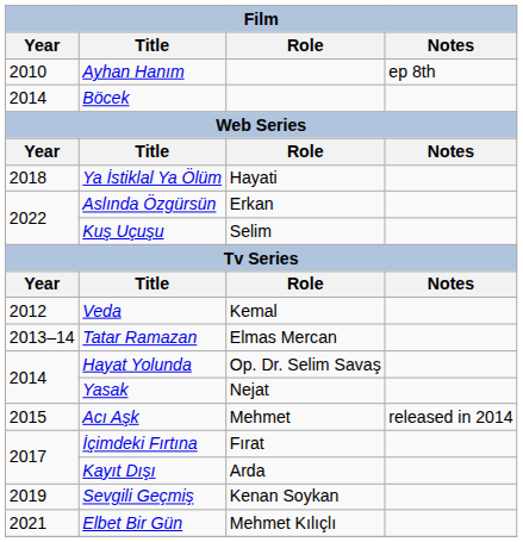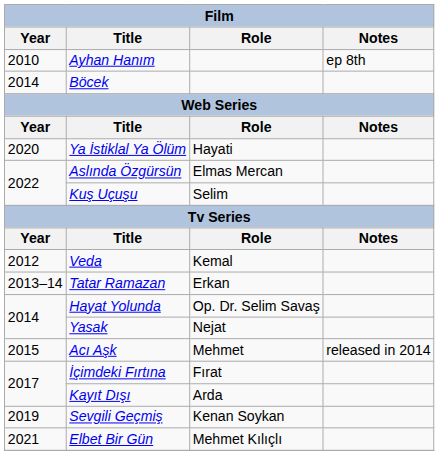 <table class="wikitable" style="font-size: 90%;">
 <tr>
 <th colspan="4" style="background:LightSteelBlue">Film</th>
 </tr>
 <tr>
 <th>Year</th>
 <th>Title</th>
 <th>Role</th>
 <th>Notes</th>
 </tr>
 <tr>
 <td>2010</td>
 <td><em><a href='#'>Ayhan Hanım</a></em></td>
 <td></td>
 <td>ep 8th</td>
 </tr>
 <tr>
 <td>2014</td>
 <td><em><a href='#'>Böcek</a></em></td>
 <td></td>
 <td></td>
 </tr>
 <tr>
 <th colspan="4" style="background:LightSteelBlue">Web Series</th>
 </tr>
 <tr>
 <th>Year</th>
 <th>Title</th>
 <th>Role</th>
 <th>Notes</th>
 </tr>
 <tr>
-<td>2018</td>
+<td>2020</td>
 <td><em><a href='#'>Ya İstiklal Ya Ölüm</a></em></td>
 <td>Hayati</td>
 <td></td>
 </tr>
 <tr>
 <td rowspan="2">2022</td>
 <td><em><a href='#'>Aslında Özgürsün</a></em></td>
-<td>Erkan</td>
+<td>Elmas Mercan</td>
 <td></td>
 </tr>
 <tr>
 <td><em><a href='#'>Kuş Uçuşu</a></em></td>
 <td>Selim</td>
 <td></td>
 </tr>
 <tr>
 <th colspan="4" style="background:LightSteelBlue">Tv Series</th>
 </tr>
 <tr>
 <th>Year</th>
 <th>Title</th>
 <th>Role</th>
 <th>Notes</th>
 </tr>
 <tr>
 <td>2012</td>
 <td><em><a href='#'>Veda</a></em></td>
 <td>Kemal</td>
 <td></td>
 </tr>
 <tr>
 <td>2013–14</td>
 <td><em><a href='#'>Tatar Ramazan</a></em></td>
-<td>Elmas Mercan</td>
+<td>Erkan</td>
 <td></td>
 </tr>
 <tr>
 <td rowspan="2">2014</td>
 <td><em><a href='#'>Hayat Yolunda</a></em></td>
 <td>Op. Dr. Selim Savaş</td>
 <td></td>
 </tr>
 <tr>
 <td><em><a href='#'>Yasak</a></em></td>
 <td>Nejat</td>
 <td></td>
 </tr>
 <tr>
 <td>2015</td>
 <td><em><a href='#'>Acı Aşk</a></em></td>
 <td>Mehmet</td>
 <td>released in 2014</td>
 </tr>
 <tr>
 <td rowspan="2">2017</td>
 <td><em><a href='#'>İçimdeki Fırtına</a></em></td>
 <td>Fırat</td>
 <td></td>
 </tr>
 <tr>
 <td><em><a href='#'>Kayıt Dışı</a></em></td>
 <td>Arda</td>
 <td></td>
 </tr>
 <tr>
 <td>2019</td>
 <td><em><a href='#'>Sevgili Geçmiş</a></em></td>
 <td>Kenan Soykan</td>
 <td></td>
 </tr>
 <tr>
 <td>2021</td>
 <td><em><a href='#'>Elbet Bir Gün</a></em></td>
 <td>Mehmet Kılıçlı</td>
 <td></td>
 </tr>
 <tr>
 </tr>
 </table>
